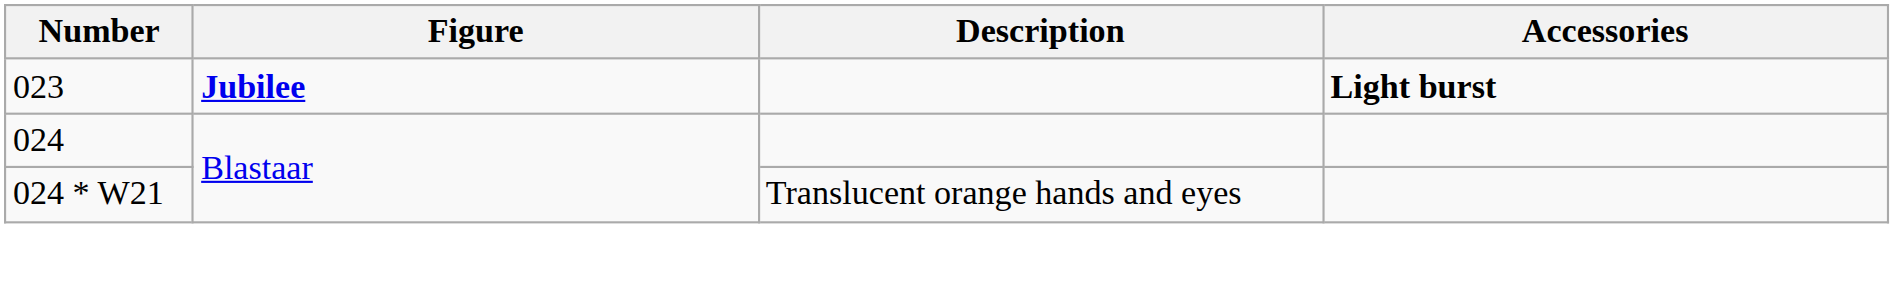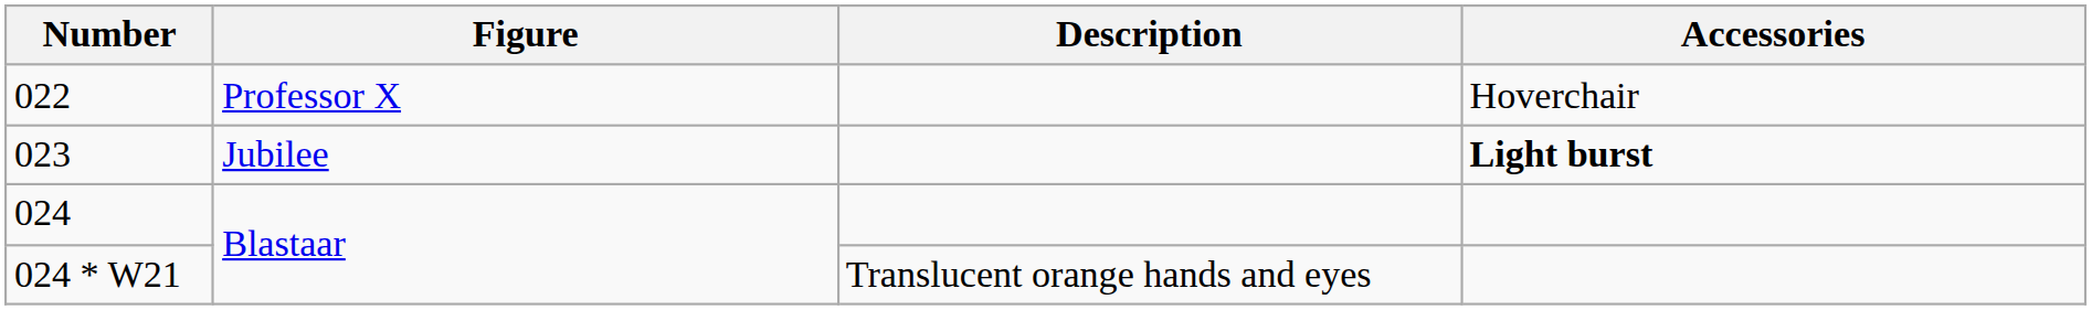 <table class="wikitable" width="70%">
 <tr>
 <th width=10%>Number</th>
 <th width=30%>Figure</th>
 <th width=30%>Description</th>
 <th width=30%>Accessories</th>
 </tr>
 <tr>
+<td>022</td>
+<td><a href='#'>Professor X</a></td>
+<td></td>
+<td>Hoverchair</td>
+</tr>
+<tr>
 <td>023</td>
-<td><strong><a href='#'>Jubilee</a></strong></td>
+<td><a href='#'>Jubilee</a></td>
 <td></td>
 <td><strong>Light burst</strong></td>
 </tr>
 <tr>
 <td>024</td>
 <td rowspan="2"><a href='#'>Blastaar</a></td>
 <td></td>
 <td></td>
 </tr>
 <tr>
 <td>024 * W21</td>
 <td>Translucent orange hands and eyes</td>
 <td></td>
 </tr>
 </table>
